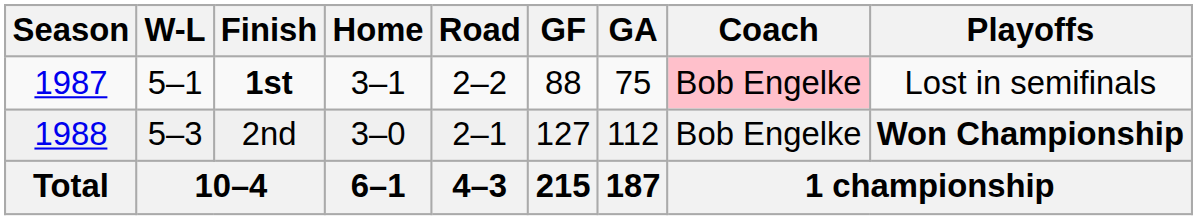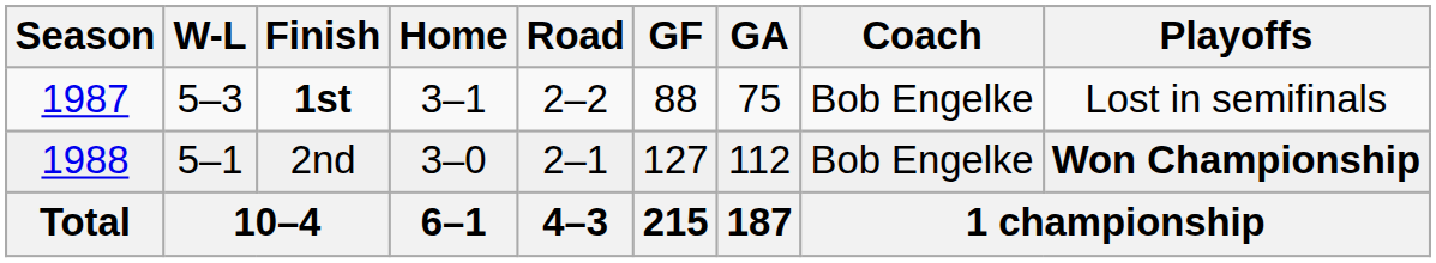 <table class="wikitable">
 <tr>
 <th>Season</th>
 <th>W-L</th>
 <th>Finish</th>
 <th>Home</th>
 <th>Road</th>
 <th>GF</th>
 <th>GA</th>
 <th>Coach</th>
 <th>Playoffs</th>
 </tr>
 <tr ALIGN=center>
 <td><a href='#'>1987</a></td>
-<td>5–1</td>
+<td>5–3</td>
 <td><strong>1st</strong></td>
 <td>3–1</td>
 <td>2–2</td>
 <td>88</td>
 <td>75</td>
-<td style="background: pink;">Bob Engelke</td>
+<td>Bob Engelke</td>
 <td>Lost in semifinals</td>
 </tr>
 <tr ALIGN=center bgcolor="#f0f0f0">
 <td><a href='#'>1988</a></td>
-<td>5–3</td>
+<td>5–1</td>
 <td>2nd</td>
 <td>3–0</td>
 <td>2–1</td>
 <td>127</td>
 <td>112</td>
 <td>Bob Engelke</td>
 <td><strong>Won Championship</strong></td>
 </tr>
 <tr ALIGN=center bgcolor="#e0e0e0">
 <th>Total</th>
 <th colspan="2">10–4</th>
 <th>6–1</th>
 <th>4–3</th>
 <th>215</th>
 <th>187</th>
 <th colspan="2">1 championship</th>
 </tr>
 </table>
